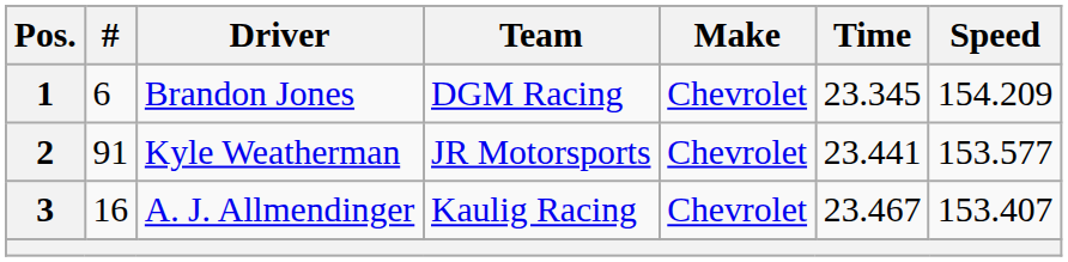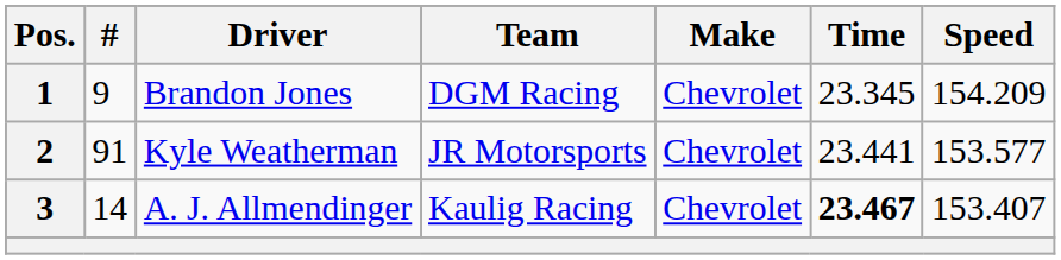 <table class="wikitable" style="font-size:95%">
 <tr>
 <th>Pos.</th>
 <th>#</th>
 <th>Driver</th>
 <th>Team</th>
 <th>Make</th>
 <th>Time</th>
 <th>Speed</th>
 </tr>
 <tr>
 <th>1</th>
-<td>6</td>
+<td>9</td>
 <td><a href='#'>Brandon Jones</a></td>
 <td><a href='#'>DGM Racing</a></td>
 <td><a href='#'>Chevrolet</a></td>
 <td>23.345</td>
 <td>154.209</td>
 </tr>
 <tr>
 <th>2</th>
 <td>91</td>
 <td><a href='#'>Kyle Weatherman</a></td>
 <td><a href='#'>JR Motorsports</a></td>
 <td><a href='#'>Chevrolet</a></td>
 <td>23.441</td>
 <td>153.577</td>
 </tr>
 <tr>
 <th>3</th>
-<td>16</td>
+<td>14</td>
 <td><a href='#'>A. J. Allmendinger</a></td>
 <td><a href='#'>Kaulig Racing</a></td>
 <td><a href='#'>Chevrolet</a></td>
-<td>23.467</td>
+<td><strong>23.467</strong></td>
 <td>153.407</td>
 </tr>
 <tr>
 <th colspan="7"></th>
 </tr>
 </table>
